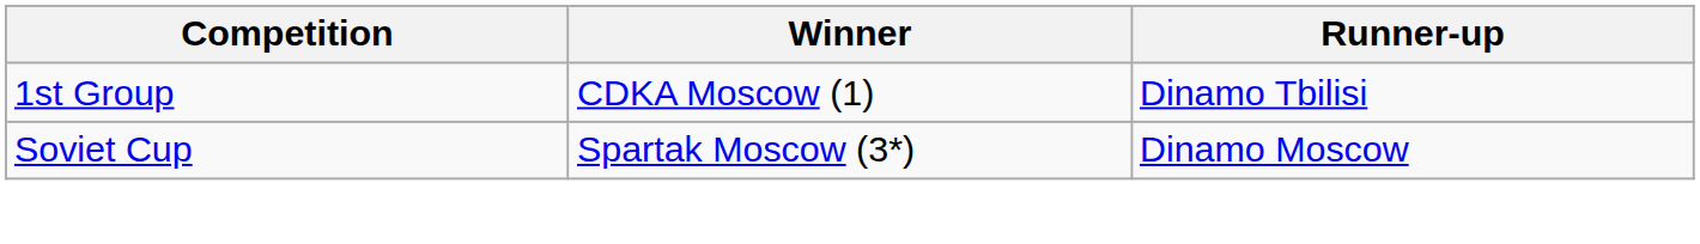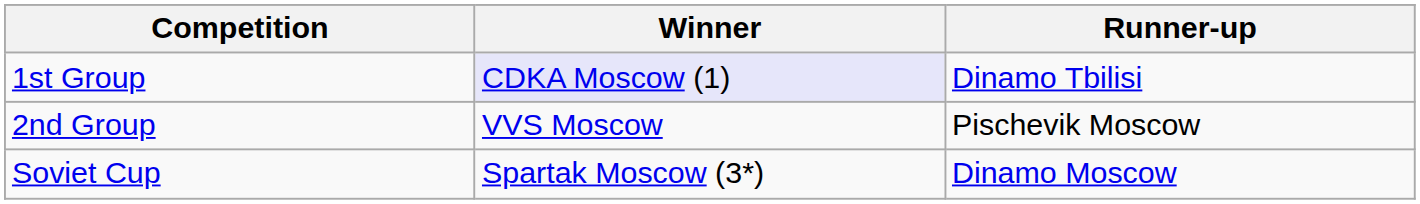 <table class="wikitable">
 <tr>
 <th style="width:15em">Competition</th>
 <th style="width:15em">Winner</th>
 <th style="width:15em">Runner-up</th>
 </tr>
 <tr>
 <td><a href='#'>1st Group</a></td>
-<td><a href='#'>CDKA Moscow</a> (1)</td>
+<td style="background: lavender;"><a href='#'>CDKA Moscow</a> (1)</td>
 <td><a href='#'>Dinamo Tbilisi</a></td>
+</tr>
+<tr>
+<td><a href='#'>2nd Group</a></td>
+<td><a href='#'>VVS Moscow</a></td>
+<td>Pischevik Moscow</td>
 </tr>
 <tr>
 <td><a href='#'>Soviet Cup</a></td>
 <td><a href='#'>Spartak Moscow</a> (3*)</td>
 <td><a href='#'>Dinamo Moscow</a></td>
 </tr>
 </table>
